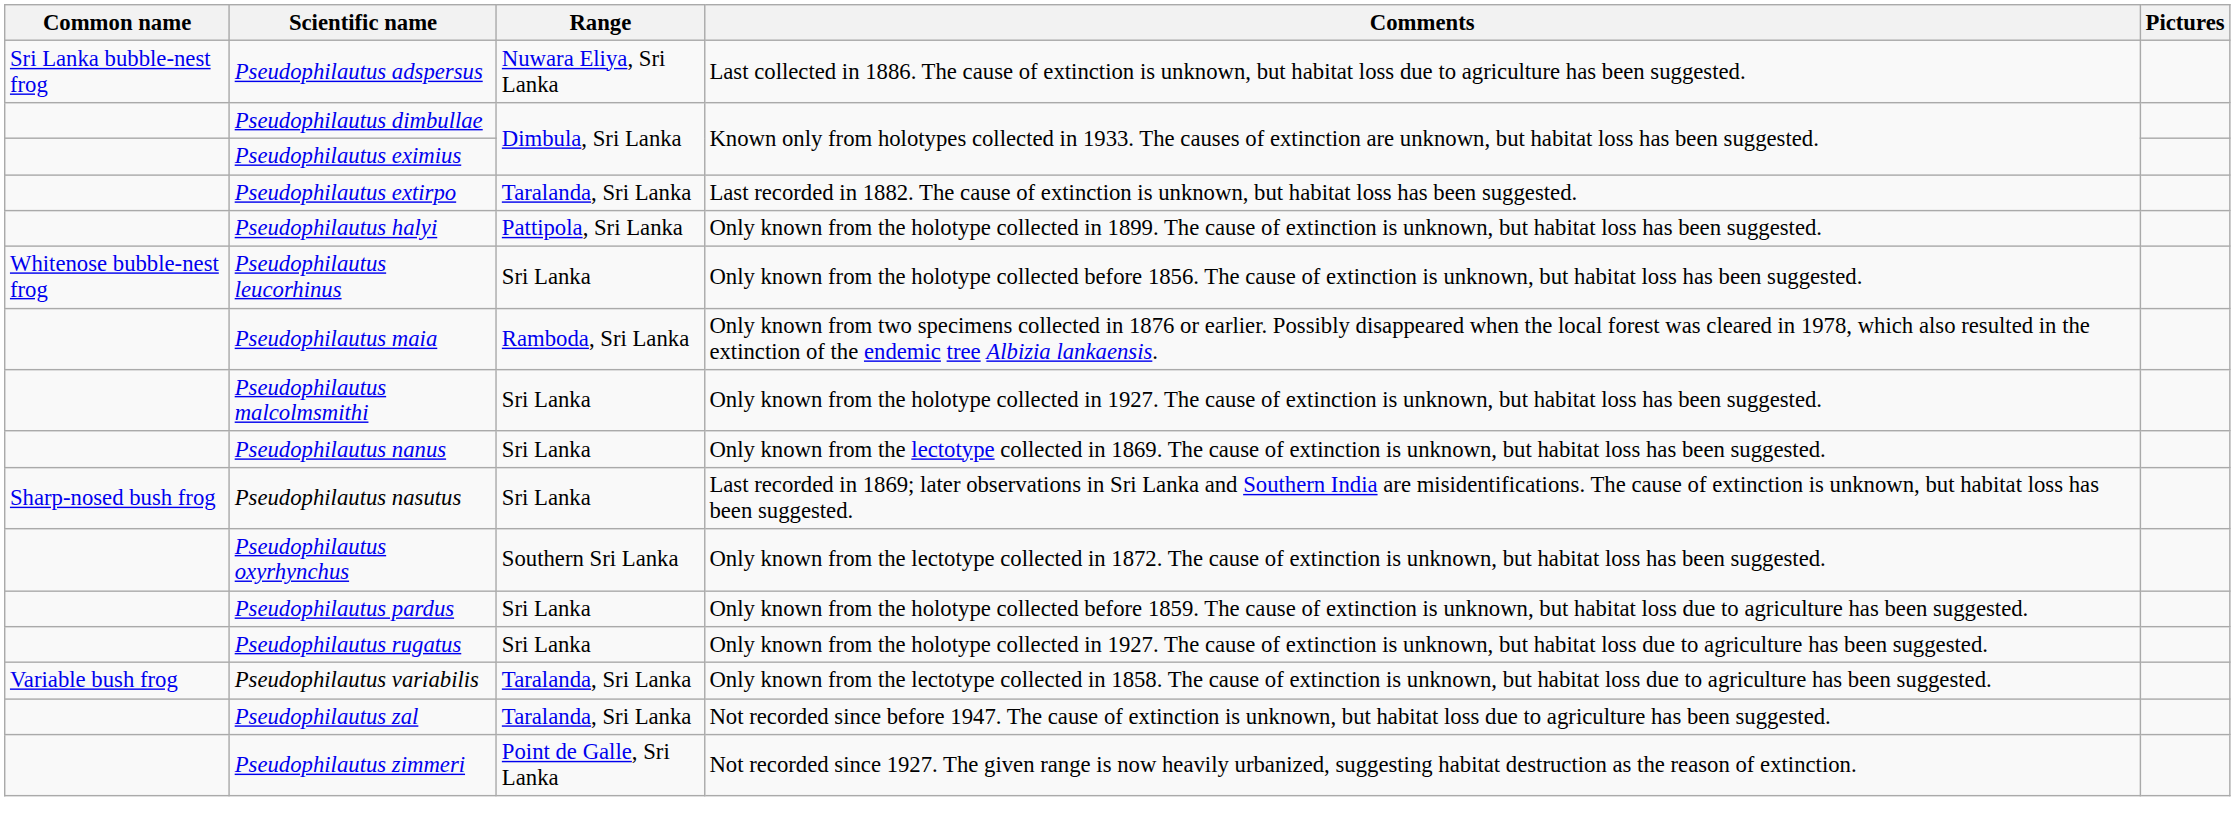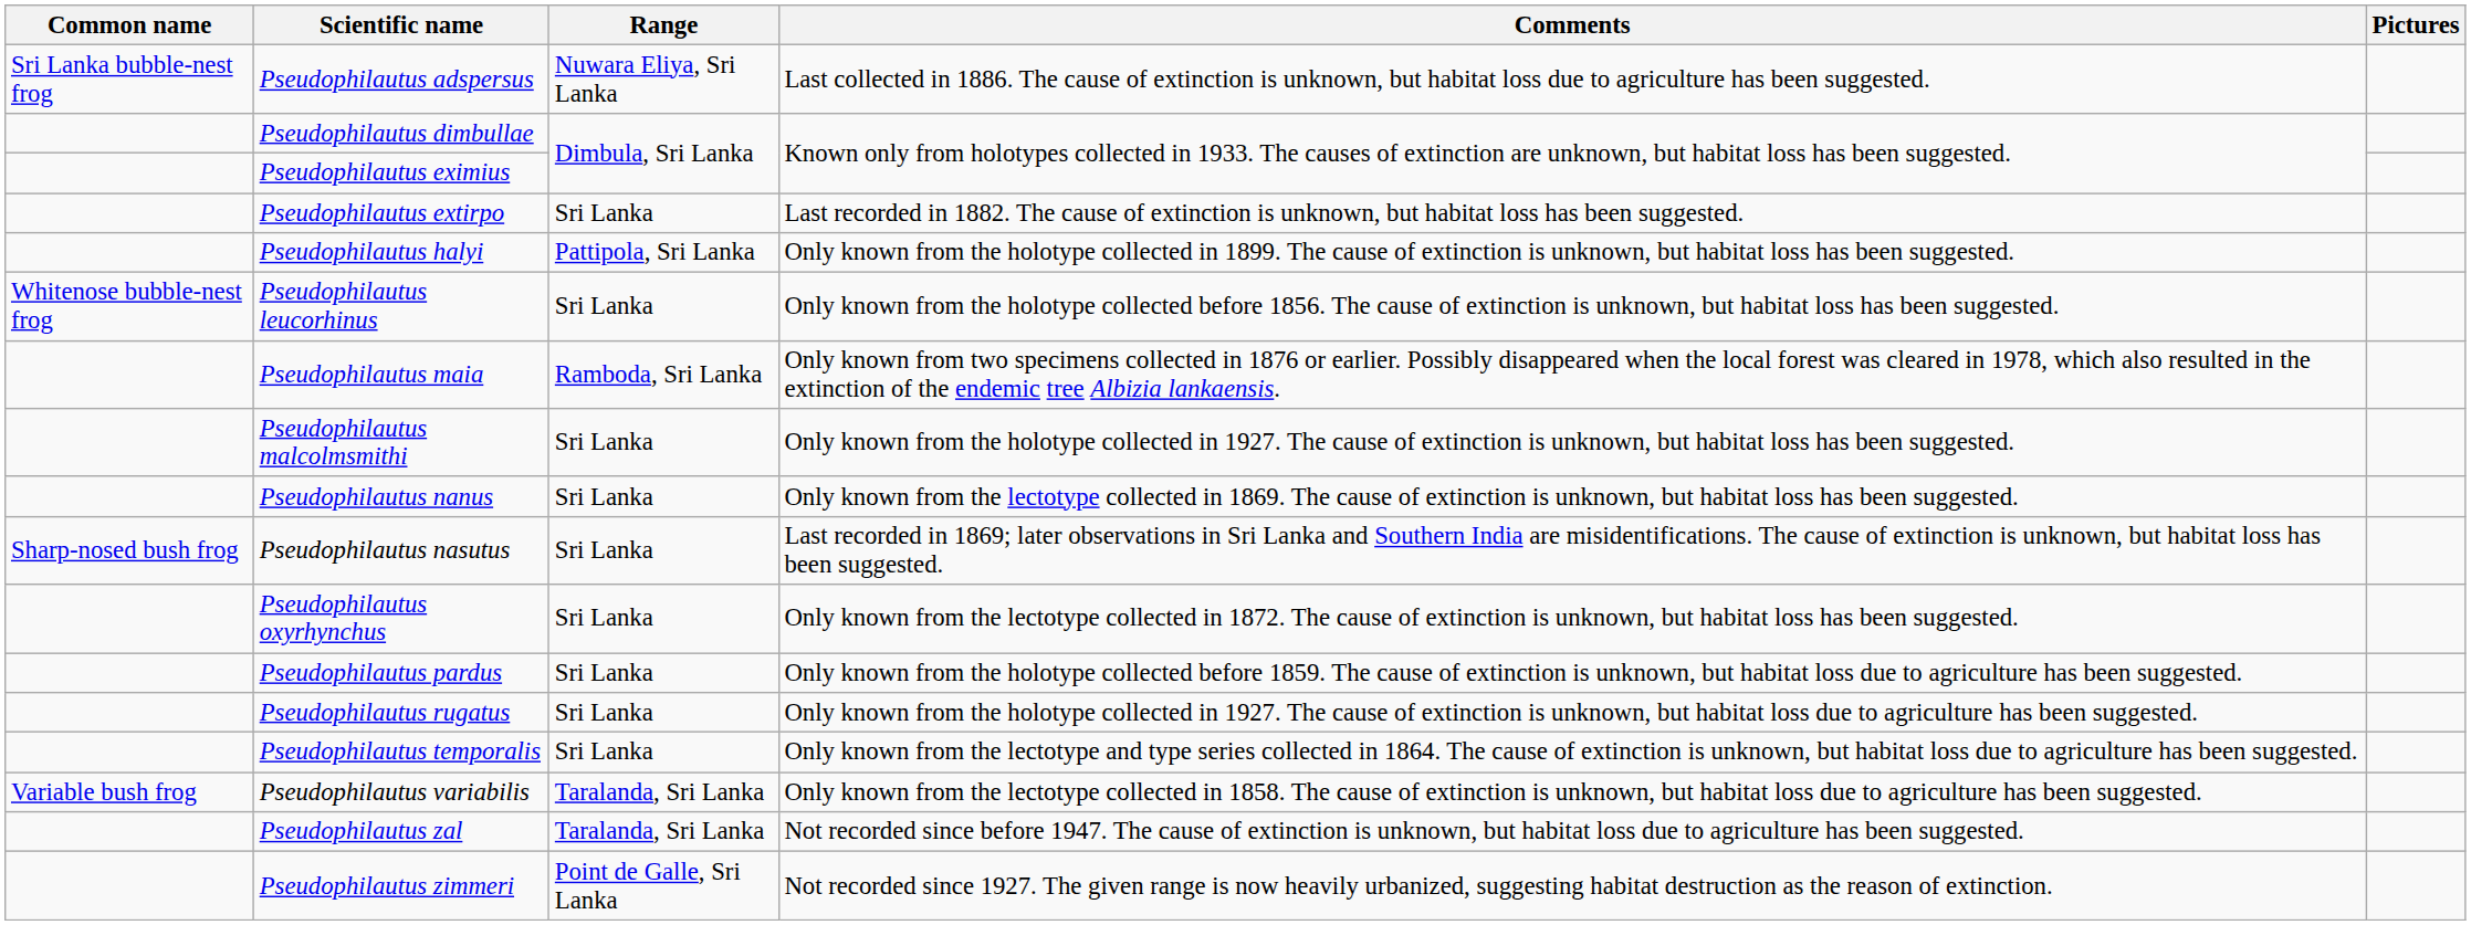 <table class="wikitable sortable">
 <tr>
 <th>Common name</th>
 <th>Scientific name</th>
 <th>Range</th>
 <th class="unsortable">Comments</th>
 <th class="unsortable">Pictures</th>
 </tr>
 <tr>
 <td><a href='#'>Sri Lanka bubble-nest frog</a></td>
 <td><em><a href='#'>Pseudophilautus adspersus</a></em></td>
 <td><a href='#'>Nuwara Eliya</a>, Sri Lanka</td>
 <td>Last collected in 1886. The cause of extinction is unknown, but habitat loss due to agriculture has been suggested.</td>
 <td></td>
 </tr>
 <tr>
 <td></td>
 <td><em><a href='#'>Pseudophilautus dimbullae</a></em></td>
 <td rowspan="2"><a href='#'>Dimbula</a>, Sri Lanka</td>
 <td rowspan="2">Known only from holotypes collected in 1933. The causes of extinction are unknown, but habitat loss has been suggested.</td>
 <td></td>
 </tr>
 <tr>
 <td></td>
 <td><em><a href='#'>Pseudophilautus eximius</a></em></td>
 <td></td>
 </tr>
 <tr>
 <td></td>
 <td><em><a href='#'>Pseudophilautus extirpo</a></em></td>
-<td><a href='#'>Taralanda</a>, Sri Lanka</td>
+<td>Sri Lanka</td>
 <td>Last recorded in 1882. The cause of extinction is unknown, but habitat loss has been suggested.</td>
 <td></td>
 </tr>
 <tr>
 <td></td>
 <td><em><a href='#'>Pseudophilautus halyi</a></em></td>
 <td><a href='#'>Pattipola</a>, Sri Lanka</td>
 <td>Only known from the holotype collected in 1899. The cause of extinction is unknown, but habitat loss has been suggested.</td>
 <td></td>
 </tr>
 <tr>
 <td><a href='#'>Whitenose bubble-nest frog</a></td>
 <td><em><a href='#'>Pseudophilautus leucorhinus</a></em></td>
 <td>Sri Lanka</td>
 <td>Only known from the holotype collected before 1856. The cause of extinction is unknown, but habitat loss has been suggested.</td>
 <td></td>
 </tr>
 <tr>
 <td></td>
 <td><em><a href='#'>Pseudophilautus maia</a></em></td>
 <td><a href='#'>Ramboda</a>, Sri Lanka</td>
 <td>Only known from two specimens collected in 1876 or earlier. Possibly disappeared when the local forest was cleared in 1978, which also resulted in the extinction of the <a href='#'>endemic</a> <a href='#'>tree</a> <em><a href='#'>Albizia lankaensis</a></em>.</td>
 <td></td>
 </tr>
 <tr>
 <td></td>
 <td><em><a href='#'>Pseudophilautus malcolmsmithi</a></em></td>
 <td>Sri Lanka</td>
 <td>Only known from the holotype collected in 1927. The cause of extinction is unknown, but habitat loss has been suggested.</td>
 <td></td>
 </tr>
 <tr>
 <td></td>
 <td><em><a href='#'>Pseudophilautus nanus</a></em></td>
 <td>Sri Lanka</td>
 <td>Only known from the <a href='#'>lectotype</a> collected in 1869. The cause of extinction is unknown, but habitat loss has been suggested.</td>
 <td></td>
 </tr>
 <tr>
 <td><a href='#'>Sharp-nosed bush frog</a></td>
 <td><em>Pseudophilautus nasutus</em></td>
 <td>Sri Lanka</td>
 <td>Last recorded in 1869; later observations in Sri Lanka and <a href='#'>Southern India</a> are misidentifications. The cause of extinction is unknown, but habitat loss has been suggested.</td>
 <td></td>
 </tr>
 <tr>
 <td></td>
 <td><em><a href='#'>Pseudophilautus oxyrhynchus</a></em></td>
-<td>Southern Sri Lanka</td>
+<td>Sri Lanka</td>
 <td>Only known from the lectotype collected in 1872. The cause of extinction is unknown, but habitat loss has been suggested.</td>
 <td></td>
 </tr>
 <tr>
 <td></td>
 <td><em><a href='#'>Pseudophilautus pardus</a></em></td>
 <td>Sri Lanka</td>
 <td>Only known from the holotype collected before 1859. The cause of extinction is unknown, but habitat loss due to agriculture has been suggested.</td>
 <td></td>
 </tr>
 <tr>
 <td></td>
 <td><em><a href='#'>Pseudophilautus rugatus</a></em></td>
 <td>Sri Lanka</td>
 <td>Only known from the holotype collected in 1927. The cause of extinction is unknown, but habitat loss due to agriculture has been suggested.</td>
+<td></td>
+</tr>
+<tr>
+<td></td>
+<td><em><a href='#'>Pseudophilautus temporalis</a></em></td>
+<td>Sri Lanka</td>
+<td>Only known from the lectotype and type series collected in 1864. The cause of extinction is unknown, but habitat loss due to agriculture has been suggested.</td>
 <td></td>
 </tr>
 <tr>
 <td><a href='#'>Variable bush frog</a></td>
 <td><em>Pseudophilautus variabilis</em></td>
 <td><a href='#'>Taralanda</a>, Sri Lanka</td>
 <td>Only known from the lectotype collected in 1858. The cause of extinction is unknown, but habitat loss due to agriculture has been suggested.</td>
 <td></td>
 </tr>
 <tr>
 <td></td>
 <td><em><a href='#'>Pseudophilautus zal</a></em></td>
 <td><a href='#'>Taralanda</a>, Sri Lanka</td>
 <td>Not recorded since before 1947. The cause of extinction is unknown, but habitat loss due to agriculture has been suggested.</td>
 <td></td>
 </tr>
 <tr>
 <td></td>
 <td><em><a href='#'>Pseudophilautus zimmeri</a></em></td>
 <td><a href='#'>Point de Galle</a>, Sri Lanka</td>
 <td>Not recorded since 1927. The given range is now heavily urbanized, suggesting habitat destruction as the reason of extinction.</td>
 <td></td>
 </tr>
 </table>
